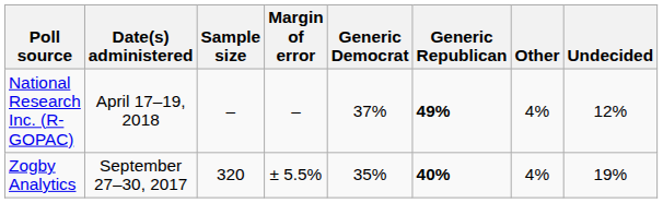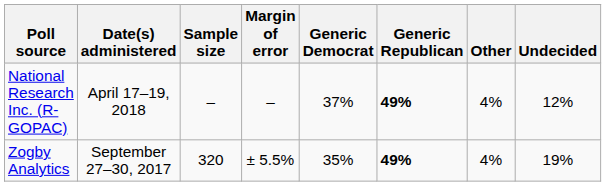 <table class="wikitable">
 <tr valign=bottom>
 <th>Poll source</th>
 <th>Date(s)<br>administered</th>
 <th>Sample<br>size</th>
 <th>Margin<br>of error</th>
 <th style="width:100px;">Generic<br>Democrat</th>
 <th style="width:100px;">Generic<br>Republican</th>
 <th>Other</th>
 <th>Undecided</th>
 </tr>
 <tr>
 <td><a href='#'>National Research Inc. (R-GOPAC)</a></td>
 <td align=center>April 17–19, 2018</td>
 <td align=center>–</td>
 <td align=center>–</td>
 <td align=center>37%</td>
 <td><strong>49%</strong></td>
 <td align=center>4%</td>
 <td align=center>12%</td>
 </tr>
 <tr>
 <td><a href='#'>Zogby Analytics</a></td>
 <td align=center>September 27–30, 2017</td>
 <td align=center>320</td>
 <td align=center>± 5.5%</td>
 <td align=center>35%</td>
-<td><strong>40%</strong></td>
+<td><strong>49%</strong></td>
 <td align=center>4%</td>
 <td align=center>19%</td>
 </tr>
 </table>
